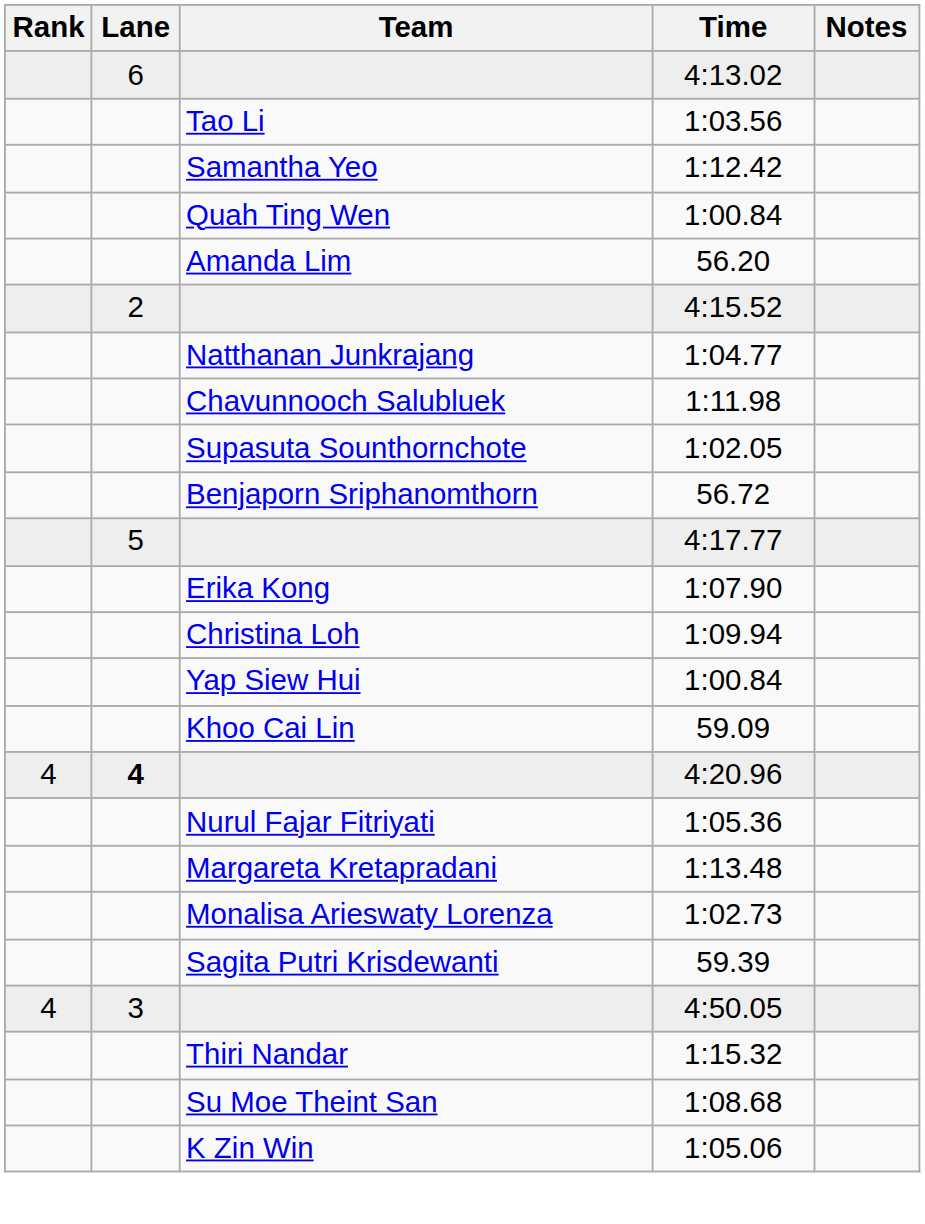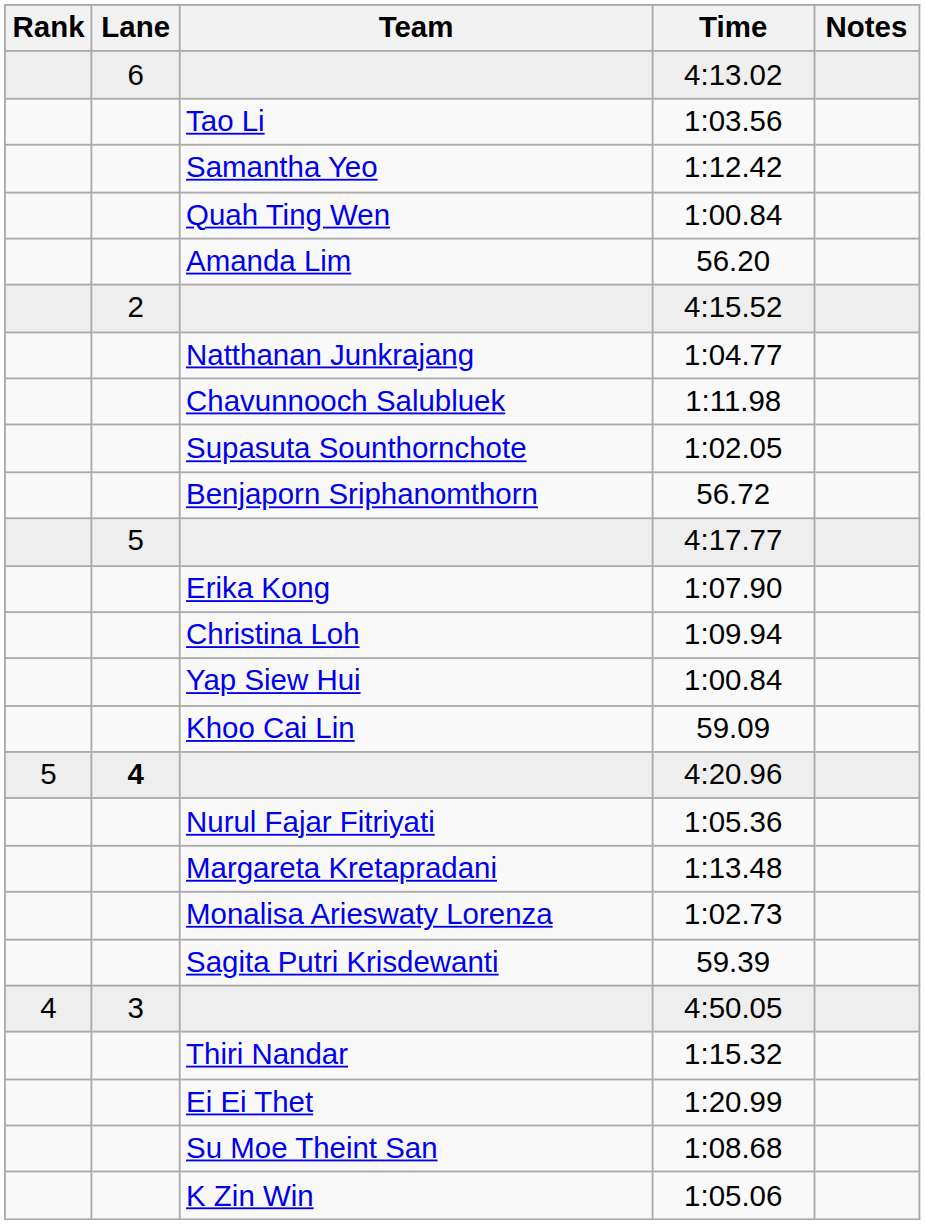 <table class="wikitable sortable" style="text-align:center">
 <tr>
 <th width=40>Rank</th>
 <th width=40>Lane</th>
 <th width=250>Team</th>
 <th width=80>Time</th>
 <th width=50>Notes</th>
 </tr>
 <tr bgcolor=eeeeee>
 <td></td>
 <td>6</td>
 <td align=left></td>
 <td>4:13.02</td>
 <td></td>
 </tr>
 <tr>
 <td></td>
 <td></td>
 <td align=left><a href='#'>Tao Li</a></td>
 <td>1:03.56</td>
 <td></td>
 </tr>
 <tr>
 <td></td>
 <td></td>
 <td align=left><a href='#'>Samantha Yeo</a></td>
 <td>1:12.42</td>
 <td></td>
 </tr>
 <tr>
 <td></td>
 <td></td>
 <td align=left><a href='#'>Quah Ting Wen</a></td>
 <td>1:00.84</td>
 <td></td>
 </tr>
 <tr>
 <td></td>
 <td></td>
 <td align=left><a href='#'>Amanda Lim</a></td>
 <td>56.20</td>
 <td></td>
 </tr>
 <tr bgcolor=eeeeee>
 <td></td>
 <td>2</td>
 <td align=left></td>
 <td>4:15.52</td>
 <td></td>
 </tr>
 <tr>
 <td></td>
 <td></td>
 <td align=left><a href='#'>Natthanan Junkrajang</a></td>
 <td>1:04.77</td>
 <td></td>
 </tr>
 <tr>
 <td></td>
 <td></td>
 <td align=left><a href='#'>Chavunnooch Salubluek</a></td>
 <td>1:11.98</td>
 <td></td>
 </tr>
 <tr>
 <td></td>
 <td></td>
 <td align=left><a href='#'>Supasuta Sounthornchote</a></td>
 <td>1:02.05</td>
 <td></td>
 </tr>
 <tr>
 <td></td>
 <td></td>
 <td align=left><a href='#'>Benjaporn Sriphanomthorn</a></td>
 <td>56.72</td>
 <td></td>
 </tr>
 <tr bgcolor=eeeeee>
 <td></td>
 <td>5</td>
 <td align=left></td>
 <td>4:17.77</td>
 <td></td>
 </tr>
 <tr>
 <td></td>
 <td></td>
 <td align=left><a href='#'>Erika Kong</a></td>
 <td>1:07.90</td>
 <td></td>
 </tr>
 <tr>
 <td></td>
 <td></td>
 <td align=left><a href='#'>Christina Loh</a></td>
 <td>1:09.94</td>
 <td></td>
 </tr>
 <tr>
 <td></td>
 <td></td>
 <td align=left><a href='#'>Yap Siew Hui</a></td>
 <td>1:00.84</td>
 <td></td>
 </tr>
 <tr>
 <td></td>
 <td></td>
 <td align=left><a href='#'>Khoo Cai Lin</a></td>
 <td>59.09</td>
 <td></td>
 </tr>
 <tr bgcolor=eeeeee>
-<td>4</td>
+<td>5</td>
 <td><strong>4</strong></td>
 <td align=left></td>
 <td>4:20.96</td>
 <td></td>
 </tr>
 <tr>
 <td></td>
 <td></td>
 <td align=left><a href='#'>Nurul Fajar Fitriyati</a></td>
 <td>1:05.36</td>
 <td></td>
 </tr>
 <tr>
 <td></td>
 <td></td>
 <td align=left><a href='#'>Margareta Kretapradani</a></td>
 <td>1:13.48</td>
 <td></td>
 </tr>
 <tr>
 <td></td>
 <td></td>
 <td align=left><a href='#'>Monalisa Arieswaty Lorenza</a></td>
 <td>1:02.73</td>
 <td></td>
 </tr>
 <tr>
 <td></td>
 <td></td>
 <td align=left><a href='#'>Sagita Putri Krisdewanti</a></td>
 <td>59.39</td>
 <td></td>
 </tr>
 <tr bgcolor=eeeeee>
 <td>4</td>
 <td>3</td>
 <td align=left></td>
 <td>4:50.05</td>
 <td></td>
 </tr>
 <tr>
 <td></td>
 <td></td>
 <td align=left><a href='#'>Thiri Nandar</a></td>
 <td>1:15.32</td>
 <td></td>
 </tr>
 <tr>
 <td></td>
 <td></td>
+<td align=left><a href='#'>Ei Ei Thet</a></td>
+<td>1:20.99</td>
+<td></td>
+</tr>
+<tr>
+<td></td>
+<td></td>
 <td align=left><a href='#'>Su Moe Theint San</a></td>
 <td>1:08.68</td>
 <td></td>
 </tr>
 <tr>
 <td></td>
 <td></td>
 <td align=left><a href='#'>K Zin Win</a></td>
 <td>1:05.06</td>
 <td></td>
 </tr>
 </table>
